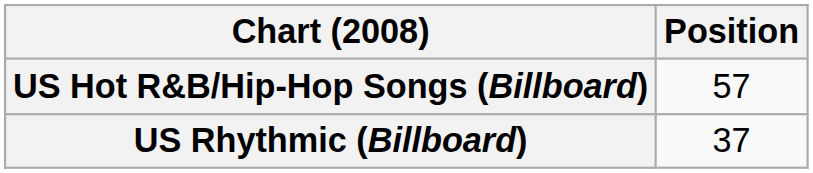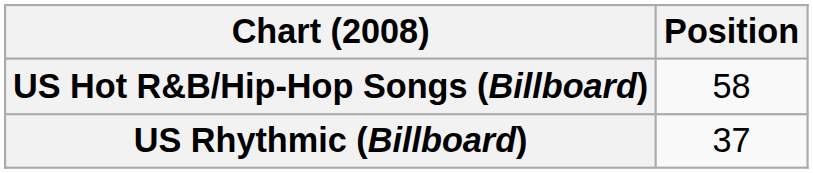 <table class="wikitable sortable plainrowheaders" style="text-align:center">
 <tr>
 <th scope="col">Chart (2008)</th>
 <th scope="col">Position</th>
 </tr>
 <tr>
 <th scope="row">US Hot R&B/Hip-Hop Songs (<em>Billboard</em>)</th>
-<td>57</td>
+<td>58</td>
 </tr>
 <tr>
 <th scope="row">US Rhythmic (<em>Billboard</em>)</th>
 <td>37</td>
 </tr>
 </table>
